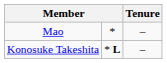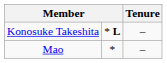 <table class="wikitable sortable" style="text-align:center;">
 <tr>
 <th colspan="2">Member</th>
 <th>Tenure</th>
 </tr>
 <tr>
+<td><a href='#'>Konosuke Takeshita</a></td>
+<td>* <strong>L</strong></td>
+<td> – </td>
+</tr>
+<tr>
 <td><a href='#'>Mao</a></td>
 <td>*</td>
 <td> – </td>
 </tr>
-<tr>
-<td><a href='#'>Konosuke Takeshita</a></td>
-<td>* <strong>L</strong></td>
-<td> – </td>
-</tr>
 </table>
